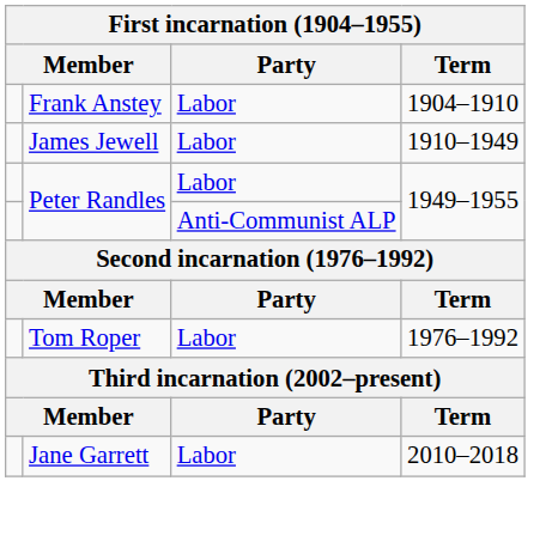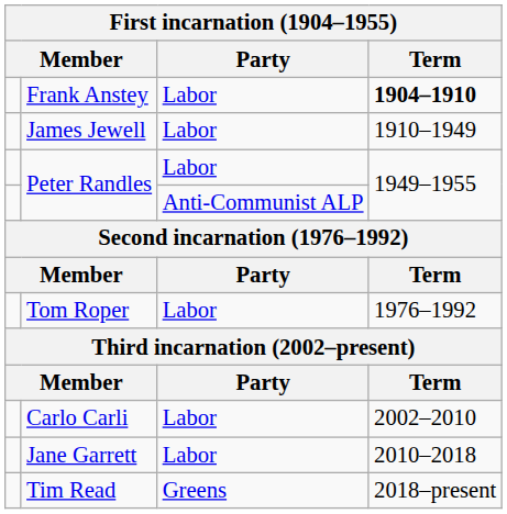 <table class="wikitable">
 <tr>
 <th colspan="4">First incarnation (1904–1955)</th>
 </tr>
 <tr>
 <th colspan="2">Member</th>
 <th>Party</th>
 <th>Term</th>
 </tr>
 <tr>
 <td> </td>
 <td><a href='#'>Frank Anstey</a></td>
 <td><a href='#'>Labor</a></td>
-<td>1904–1910</td>
+<td><strong>1904–1910</strong></td>
 </tr>
 <tr>
 <td> </td>
 <td><a href='#'>James Jewell</a></td>
 <td><a href='#'>Labor</a></td>
 <td>1910–1949</td>
 </tr>
 <tr>
 <td> </td>
 <td rowspan="2"><a href='#'>Peter Randles</a></td>
 <td><a href='#'>Labor</a></td>
 <td rowspan="2">1949–1955</td>
 </tr>
 <tr>
 <td> </td>
 <td><a href='#'>Anti-Communist ALP</a></td>
 </tr>
 <tr>
 <th colspan="4">Second incarnation (1976–1992)</th>
 </tr>
 <tr>
 <th colspan="2">Member</th>
 <th>Party</th>
 <th>Term</th>
 </tr>
 <tr>
 <td> </td>
 <td><a href='#'>Tom Roper</a></td>
 <td><a href='#'>Labor</a></td>
 <td>1976–1992</td>
 </tr>
 <tr>
 <th colspan="4">Third incarnation (2002–present)</th>
 </tr>
 <tr>
 <th colspan="2">Member</th>
 <th>Party</th>
 <th>Term</th>
 </tr>
 <tr>
 <td> </td>
+<td><a href='#'>Carlo Carli</a></td>
+<td><a href='#'>Labor</a></td>
+<td>2002–2010</td>
+</tr>
+<tr>
+<td> </td>
 <td><a href='#'>Jane Garrett</a></td>
 <td><a href='#'>Labor</a></td>
 <td>2010–2018</td>
 </tr>
+<tr>
+<td> </td>
+<td><a href='#'>Tim Read</a></td>
+<td><a href='#'>Greens</a></td>
+<td>2018–present</td>
+</tr>
 </table>
